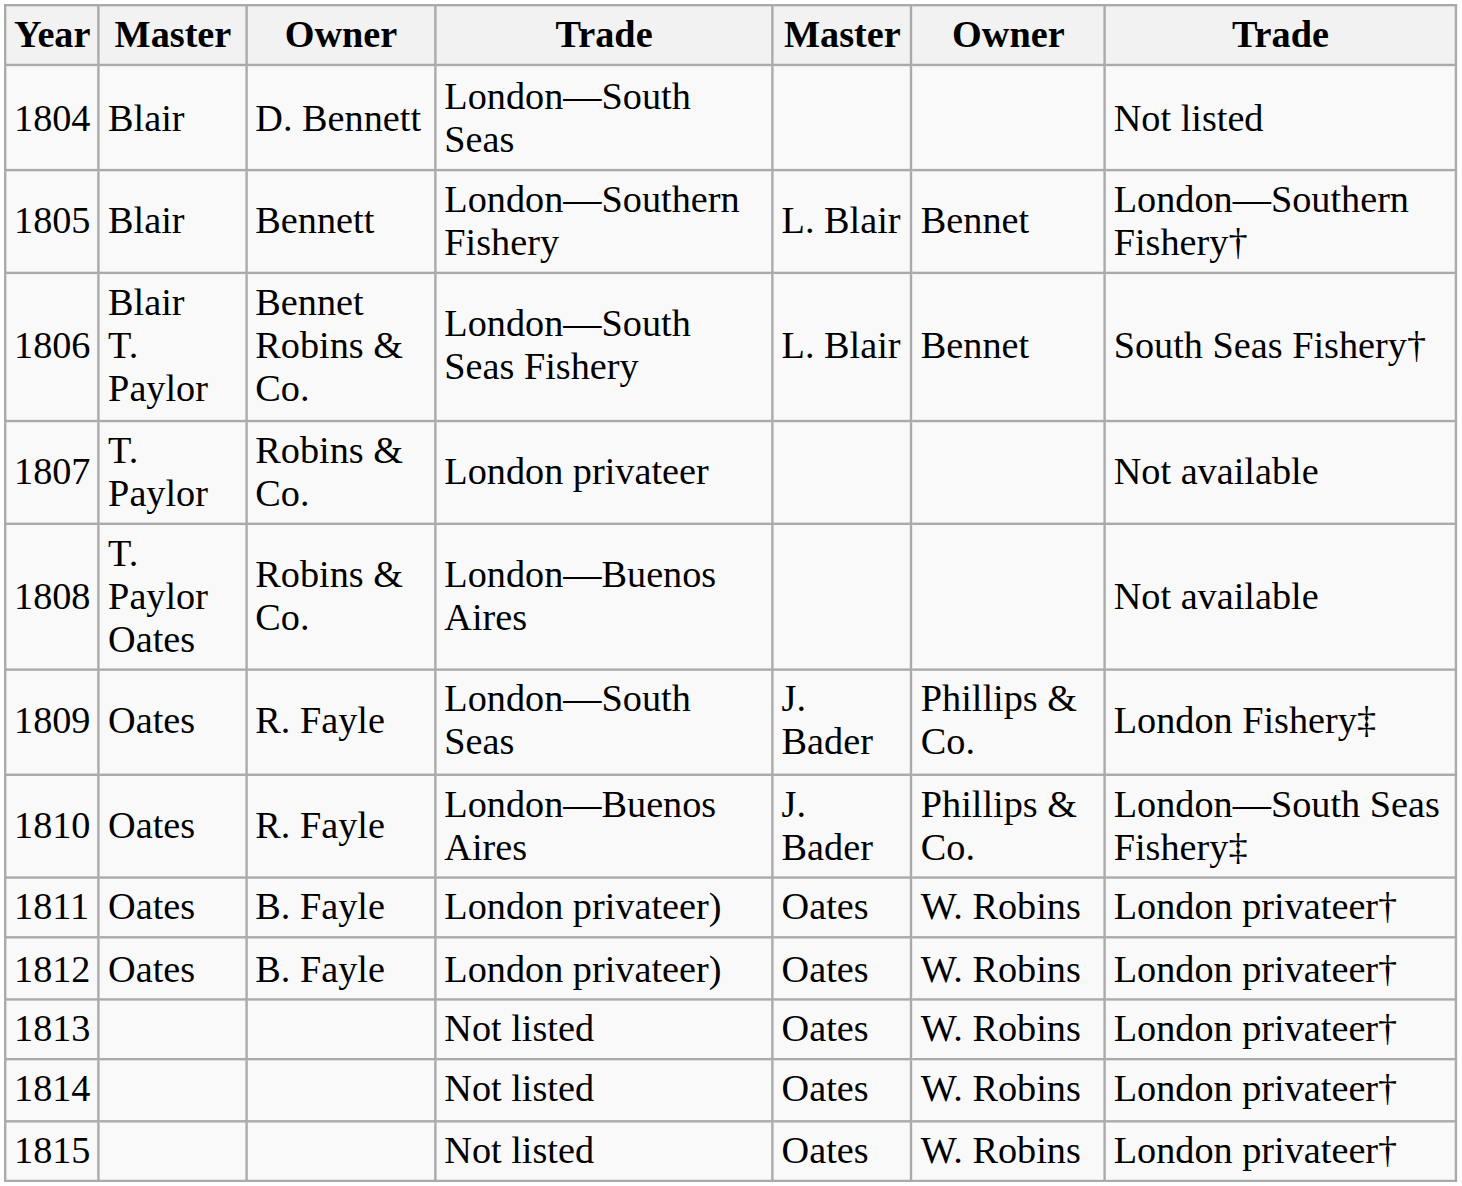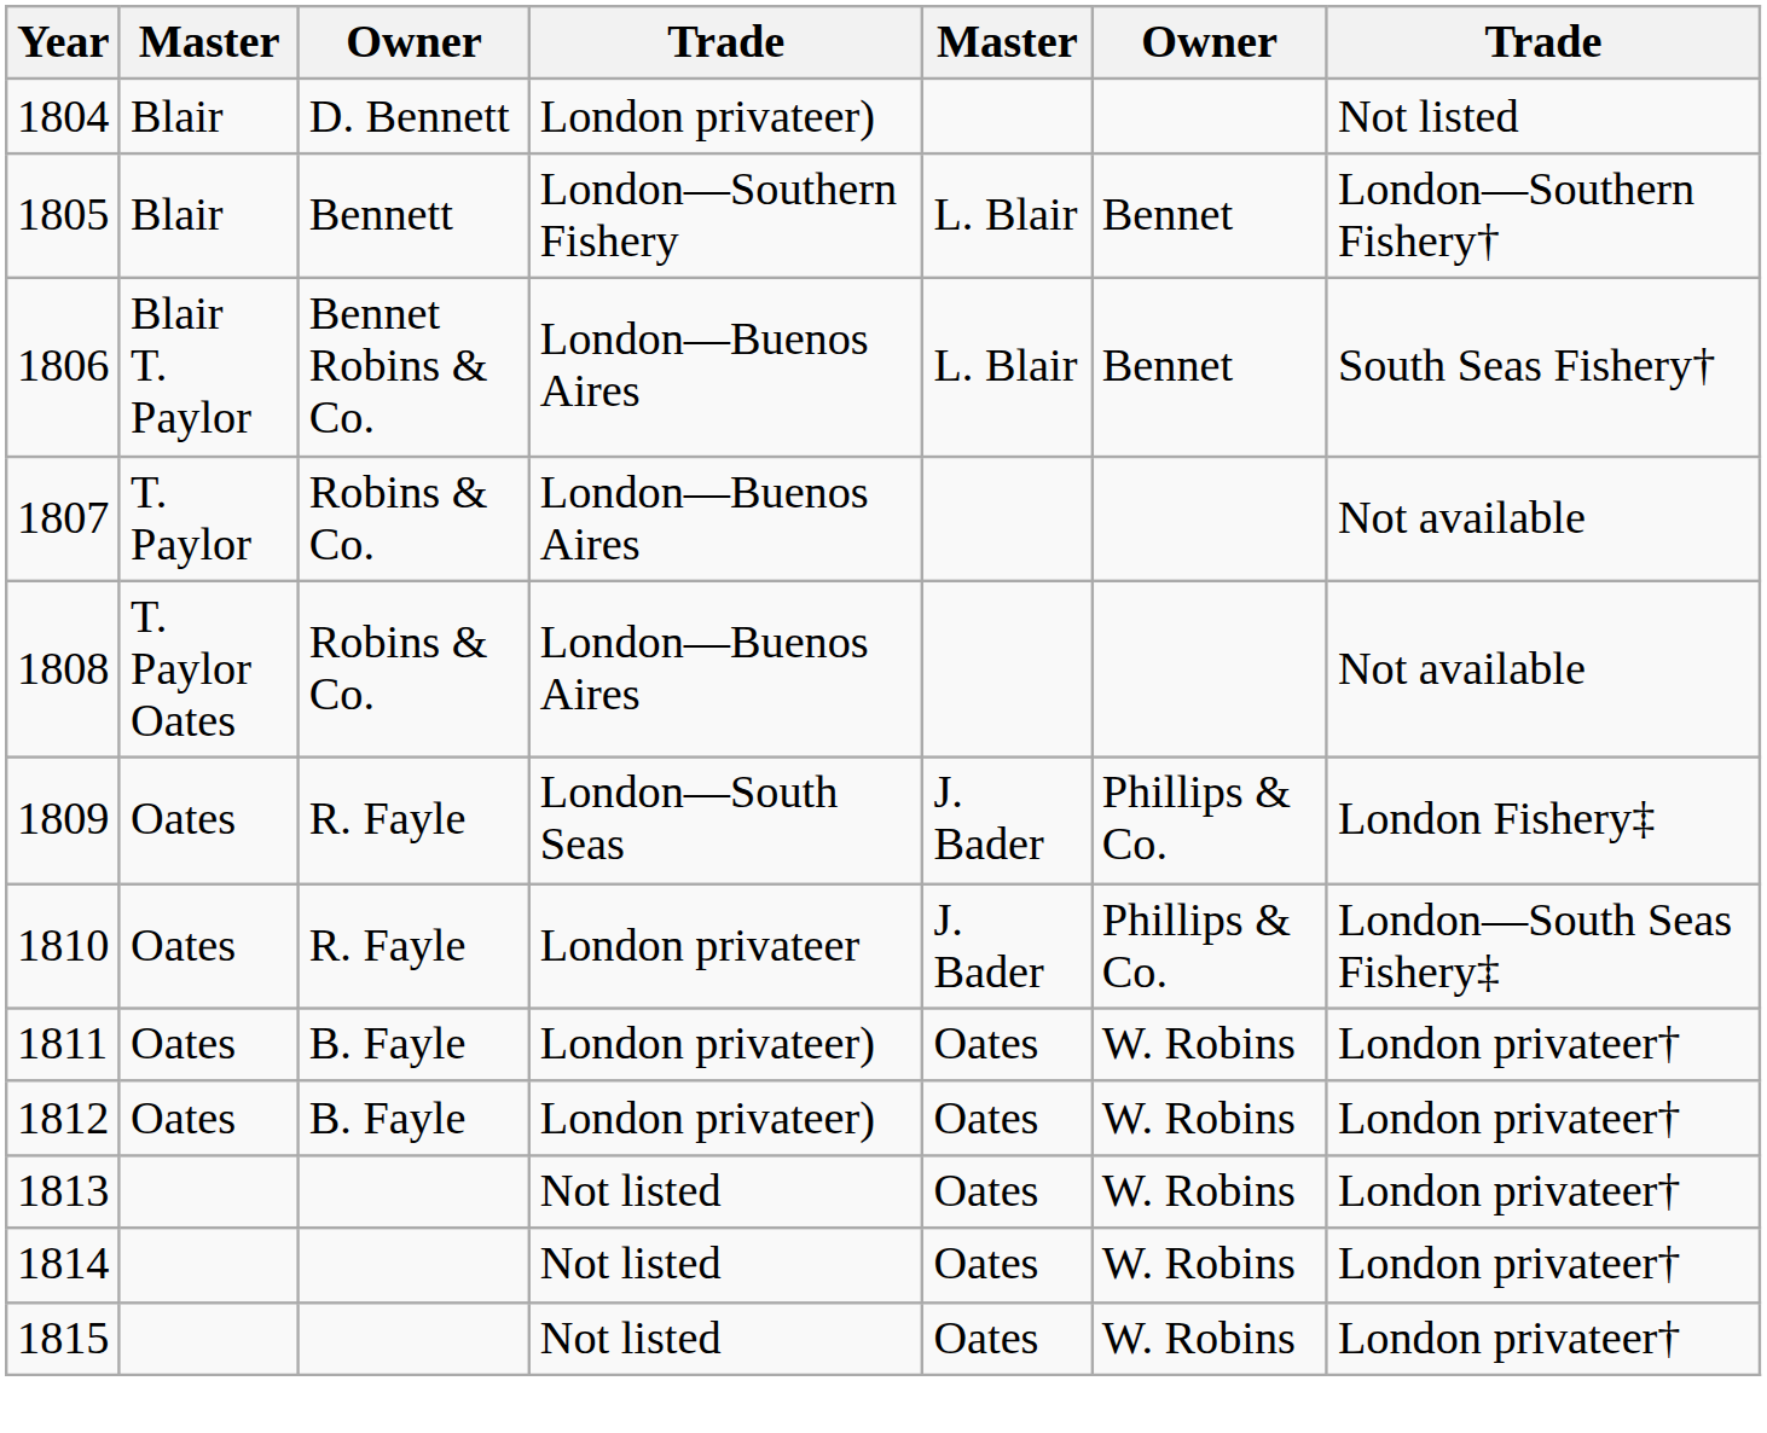 <table class="wikitable">
 <tr>
 <th>Year</th>
 <th>Master</th>
 <th>Owner</th>
 <th>Trade</th>
 <th>Master</th>
 <th>Owner</th>
 <th>Trade</th>
 </tr>
 <tr>
 <td>1804</td>
 <td>Blair</td>
 <td>D. Bennett</td>
-<td>London—South Seas</td>
+<td>London privateer)</td>
 <td></td>
 <td></td>
 <td>Not listed</td>
 </tr>
 <tr>
 <td>1805</td>
 <td>Blair</td>
 <td>Bennett</td>
 <td>London—Southern Fishery</td>
 <td>L. Blair</td>
 <td>Bennet</td>
 <td>London—Southern Fishery†</td>
 </tr>
 <tr>
 <td>1806</td>
 <td>Blair<br>T. Paylor</td>
 <td>Bennet<br>Robins & Co.</td>
-<td>London—South Seas Fishery</td>
+<td>London—Buenos Aires</td>
 <td>L. Blair</td>
 <td>Bennet</td>
 <td>South Seas Fishery†</td>
 </tr>
 <tr>
 <td>1807</td>
 <td>T. Paylor</td>
 <td>Robins & Co.</td>
-<td>London privateer</td>
+<td>London—Buenos Aires</td>
 <td></td>
 <td></td>
 <td>Not available</td>
 </tr>
 <tr>
 <td>1808</td>
 <td>T. Paylor<br>Oates</td>
 <td>Robins & Co.</td>
 <td>London—Buenos Aires</td>
 <td></td>
 <td></td>
 <td>Not available</td>
 </tr>
 <tr>
 <td>1809</td>
 <td>Oates</td>
 <td>R. Fayle</td>
 <td>London—South Seas</td>
 <td>J. Bader</td>
 <td>Phillips & Co.</td>
 <td>London Fishery‡</td>
 </tr>
 <tr>
 <td>1810</td>
 <td>Oates</td>
 <td>R. Fayle</td>
-<td>London—Buenos Aires</td>
+<td>London privateer</td>
 <td>J. Bader</td>
 <td>Phillips & Co.</td>
 <td>London—South Seas Fishery‡</td>
 </tr>
 <tr>
 <td>1811</td>
 <td>Oates</td>
 <td>B. Fayle</td>
 <td>London privateer)</td>
 <td>Oates</td>
 <td>W. Robins</td>
 <td>London privateer†</td>
 </tr>
 <tr>
 <td>1812</td>
 <td>Oates</td>
 <td>B. Fayle</td>
 <td>London privateer)</td>
 <td>Oates</td>
 <td>W. Robins</td>
 <td>London privateer†</td>
 </tr>
 <tr>
 <td>1813</td>
 <td></td>
 <td></td>
 <td>Not listed</td>
 <td>Oates</td>
 <td>W. Robins</td>
 <td>London privateer†</td>
 </tr>
 <tr>
 <td>1814</td>
 <td></td>
 <td></td>
 <td>Not listed</td>
 <td>Oates</td>
 <td>W. Robins</td>
 <td>London privateer†</td>
 </tr>
 <tr>
 <td>1815</td>
 <td></td>
 <td></td>
 <td>Not listed</td>
 <td>Oates</td>
 <td>W. Robins</td>
 <td>London privateer†</td>
 </tr>
 <tr>
 </tr>
 </table>
